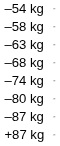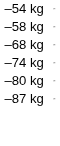 <table>
 <tr>
 <td>–54 kg</td>
 <td></td>
 <td></td>
 <td><hr></td>
 </tr>
 <tr>
 <td>–58 kg</td>
-<td></td>
-<td></td>
-<td><hr></td>
-</tr>
-<tr>
-<td>–63 kg</td>
 <td></td>
 <td></td>
 <td><hr></td>
 </tr>
 <tr>
 <td>–68 kg</td>
 <td></td>
 <td></td>
 <td><hr></td>
 </tr>
 <tr>
 <td>–74 kg</td>
 <td></td>
 <td></td>
 <td><hr></td>
 </tr>
 <tr>
 <td>–80 kg</td>
 <td></td>
 <td></td>
 <td><hr></td>
 </tr>
 <tr>
 <td>–87 kg</td>
 <td></td>
 <td></td>
 <td><hr></td>
 </tr>
-<tr>
-<td>+87 kg</td>
-<td></td>
-<td></td>
-<td><hr></td>
-</tr>
 </table>
